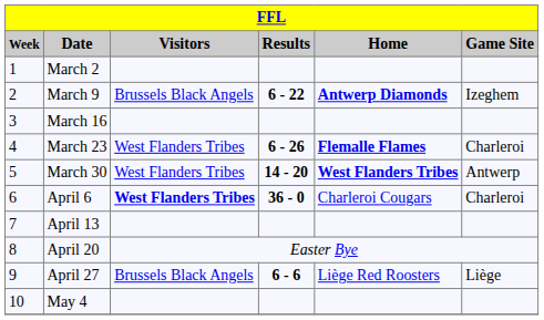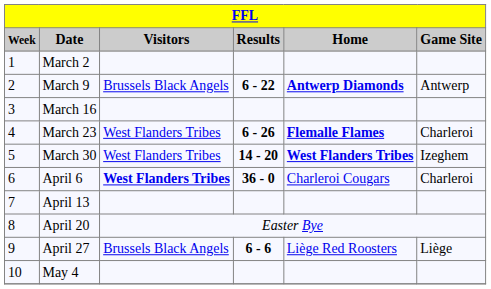 <table bgcolor="#f7f8ff" cellpadding="3" cellspacing="0" border="1" style="font-size: 90%; border: gray solid 1px; border-collapse: collapse;">
 <tr bgcolor="#CCCCCC">
 <th style=background-color:yellow colspan=7><strong><a href='#'><span>FFL</span></a></strong></th>
 </tr>
 <tr bgcolor="#CCCCCC">
 <th><small>Week</small></th>
 <th>Date</th>
 <th>Visitors</th>
 <th>Results</th>
 <th>Home</th>
 <th>Game Site</th>
 </tr>
 <tr width="23%">
 <td>1</td>
 <td>March 2</td>
 <td></td>
 <td></td>
 <td></td>
 <td></td>
 </tr>
 <tr width="23%">
 <td>2</td>
 <td>March 9</td>
 <td><a href='#'>Brussels Black Angels</a></td>
 <td align=center><strong>6 - 22</strong></td>
 <td><strong><a href='#'>Antwerp Diamonds</a></strong></td>
-<td>Izeghem</td>
+<td>Antwerp</td>
 </tr>
 <tr width="23%">
 <td>3</td>
 <td>March 16</td>
 <td></td>
 <td></td>
 <td></td>
 <td></td>
 </tr>
 <tr width="23%">
 <td>4</td>
 <td>March 23</td>
 <td><a href='#'>West Flanders Tribes</a></td>
 <td align=center><strong>6 - 26</strong></td>
 <td><strong><a href='#'>Flemalle Flames</a></strong></td>
 <td>Charleroi</td>
 </tr>
 <tr width="23%">
 <td>5</td>
 <td>March 30</td>
 <td><a href='#'>West Flanders Tribes</a></td>
 <td align=center><strong>14 - 20</strong></td>
 <td><strong><a href='#'>West Flanders Tribes</a></strong></td>
-<td>Antwerp</td>
+<td>Izeghem</td>
 </tr>
 <tr width="23%">
 <td>6</td>
 <td>April 6</td>
 <td><strong><a href='#'>West Flanders Tribes</a></strong></td>
 <td align=center><strong>36 - 0</strong></td>
 <td><a href='#'>Charleroi Cougars</a></td>
 <td>Charleroi</td>
 </tr>
 <tr width="23%">
 <td>7</td>
 <td>April 13</td>
 <td></td>
 <td></td>
 <td></td>
 <td></td>
 </tr>
 <tr width="23%">
 <td>8</td>
 <td>April 20</td>
 <td colspan="5" align="center"><em>Easter <a href='#'>Bye</a></em></td>
 </tr>
 <tr width="23%">
 <td>9</td>
 <td>April 27</td>
 <td><a href='#'>Brussels Black Angels</a></td>
 <td align=center><strong>6 - 6</strong></td>
 <td><a href='#'>Liège Red Roosters</a></td>
 <td>Liège</td>
 </tr>
 <tr width="23%">
 <td>10</td>
 <td>May 4</td>
 <td></td>
 <td></td>
 <td></td>
 <td></td>
 </tr>
 <tr>
 </tr>
 </table>
